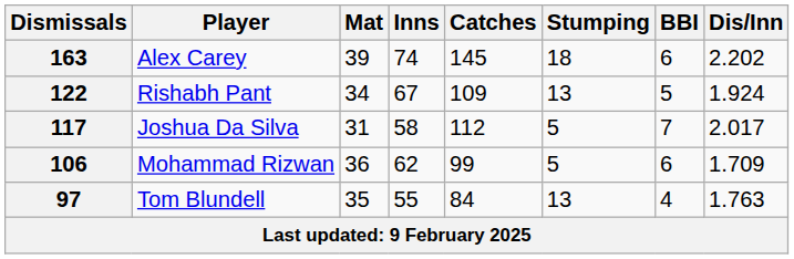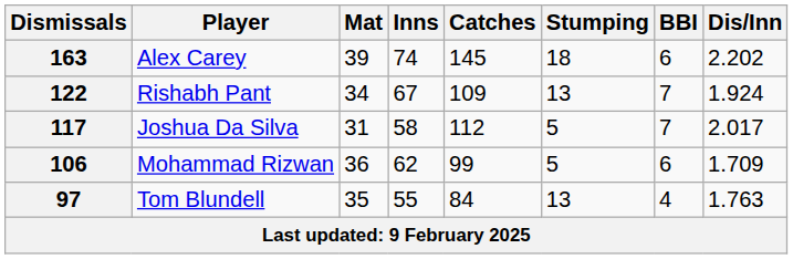 <table class="wikitable sortable">
 <tr>
 <th>Dismissals</th>
 <th>Player</th>
 <th>Mat</th>
 <th>Inns</th>
 <th>Catches</th>
 <th>Stumping</th>
 <th>BBI</th>
 <th>Dis/Inn</th>
 </tr>
 <tr>
 <th>163</th>
 <td> <a href='#'>Alex Carey</a></td>
 <td>39</td>
 <td>74</td>
 <td>145</td>
 <td>18</td>
 <td>6</td>
 <td>2.202</td>
 </tr>
 <tr>
 <th>122</th>
 <td> <a href='#'>Rishabh Pant</a></td>
 <td>34</td>
 <td>67</td>
 <td>109</td>
 <td>13</td>
-<td>5</td>
+<td>7</td>
 <td>1.924</td>
 </tr>
 <tr>
 <th>117</th>
 <td> <a href='#'>Joshua Da Silva</a></td>
 <td>31</td>
 <td>58</td>
 <td>112</td>
 <td>5</td>
 <td>7</td>
 <td>2.017</td>
 </tr>
 <tr>
 <th>106</th>
 <td> <a href='#'>Mohammad Rizwan</a></td>
 <td>36</td>
 <td>62</td>
 <td>99</td>
 <td>5</td>
 <td>6</td>
 <td>1.709</td>
 </tr>
 <tr>
 <th>97</th>
 <td> <a href='#'>Tom Blundell</a></td>
 <td>35</td>
 <td>55</td>
 <td>84</td>
 <td>13</td>
 <td>4</td>
 <td>1.763</td>
 </tr>
 <tr class="sortbottom">
 <th colspan="9"><small> Last updated: 9 February 2025</small></th>
 </tr>
 </table>
